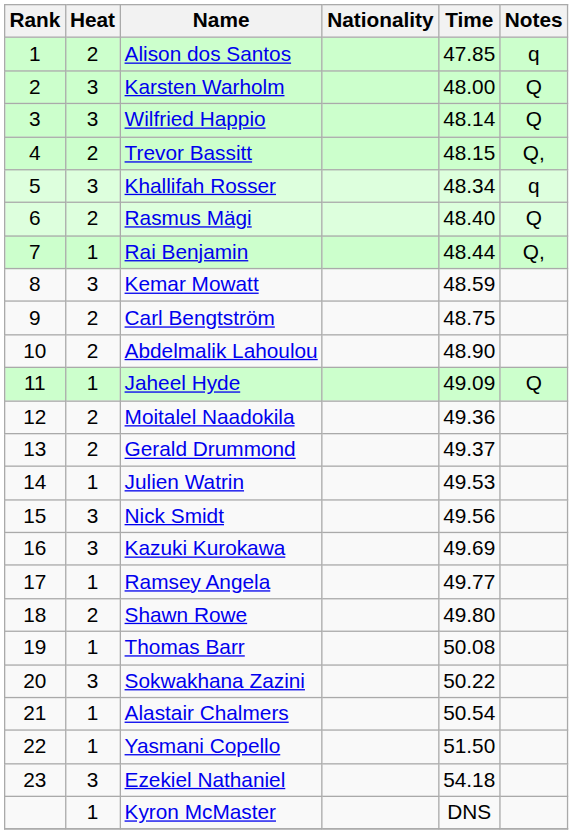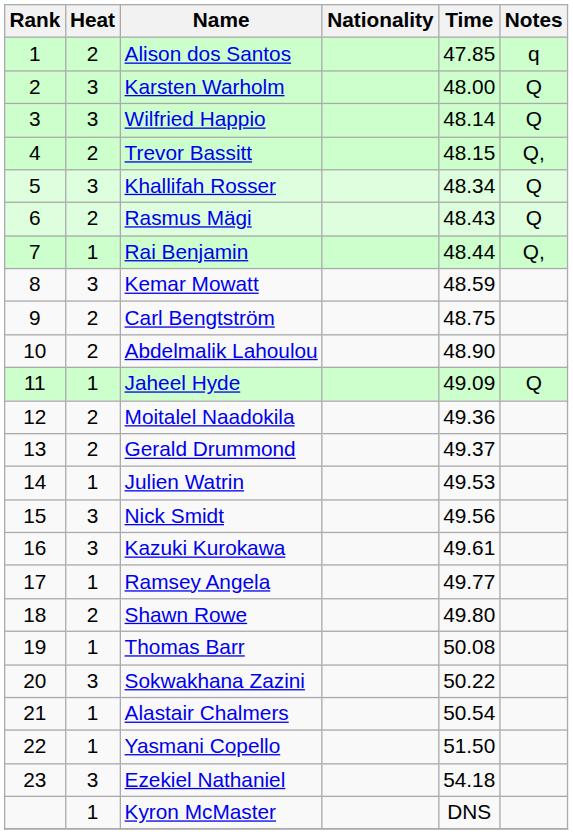 <table class="wikitable sortable" style="text-align:center">
 <tr>
 <th>Rank</th>
 <th>Heat</th>
 <th>Name</th>
 <th>Nationality</th>
 <th>Time</th>
 <th>Notes</th>
 </tr>
 <tr bgcolor=ccffcc>
 <td>1</td>
 <td>2</td>
 <td align=left><a href='#'>Alison dos Santos</a></td>
 <td align=left></td>
 <td>47.85</td>
 <td>q</td>
 </tr>
 <tr bgcolor=ccffcc>
 <td>2</td>
 <td>3</td>
 <td align=left><a href='#'>Karsten Warholm</a></td>
 <td align=left></td>
 <td>48.00</td>
 <td>Q</td>
 </tr>
 <tr bgcolor=ccffcc>
 <td>3</td>
 <td>3</td>
 <td align=left><a href='#'>Wilfried Happio</a></td>
 <td align=left></td>
 <td>48.14</td>
 <td>Q</td>
 </tr>
 <tr bgcolor=ccffcc>
 <td>4</td>
 <td>2</td>
 <td align=left><a href='#'>Trevor Bassitt</a></td>
 <td align=left></td>
 <td>48.15</td>
 <td>Q, </td>
 </tr>
 <tr bgcolor=ddffdd>
 <td>5</td>
 <td>3</td>
 <td align=left><a href='#'>Khallifah Rosser</a></td>
 <td align=left></td>
 <td>48.34</td>
-<td>q</td>
+<td>Q</td>
 </tr>
 <tr bgcolor=ddffdd>
 <td>6</td>
 <td>2</td>
 <td align=left><a href='#'>Rasmus Mägi</a></td>
 <td align=left></td>
-<td>48.40</td>
+<td>48.43</td>
 <td>Q</td>
 </tr>
 <tr bgcolor=ccffcc>
 <td>7</td>
 <td>1</td>
 <td align=left><a href='#'>Rai Benjamin</a></td>
 <td align=left></td>
 <td>48.44</td>
 <td>Q, </td>
 </tr>
 <tr>
 <td>8</td>
 <td>3</td>
 <td align=left><a href='#'>Kemar Mowatt</a></td>
 <td align=left></td>
 <td>48.59</td>
 <td></td>
 </tr>
 <tr>
 <td>9</td>
 <td>2</td>
 <td align=left><a href='#'>Carl Bengtström</a></td>
 <td align=left></td>
 <td>48.75</td>
 <td></td>
 </tr>
 <tr>
 <td>10</td>
 <td>2</td>
 <td align=left><a href='#'>Abdelmalik Lahoulou</a></td>
 <td align=left></td>
 <td>48.90</td>
 <td></td>
 </tr>
 <tr bgcolor=ccffcc>
 <td>11</td>
 <td>1</td>
 <td align=left><a href='#'>Jaheel Hyde</a></td>
 <td align=left></td>
 <td>49.09</td>
 <td>Q</td>
 </tr>
 <tr>
 <td>12</td>
 <td>2</td>
 <td align=left><a href='#'>Moitalel Naadokila</a></td>
 <td align=left></td>
 <td>49.36</td>
 <td></td>
 </tr>
 <tr>
 <td>13</td>
 <td>2</td>
 <td align=left><a href='#'>Gerald Drummond</a></td>
 <td align=left></td>
 <td>49.37</td>
 <td></td>
 </tr>
 <tr>
 <td>14</td>
 <td>1</td>
 <td align=left><a href='#'>Julien Watrin</a></td>
 <td align=left></td>
 <td>49.53</td>
 <td></td>
 </tr>
 <tr>
 <td>15</td>
 <td>3</td>
 <td align=left><a href='#'>Nick Smidt</a></td>
 <td align=left></td>
 <td>49.56</td>
 <td></td>
 </tr>
 <tr>
 <td>16</td>
 <td>3</td>
 <td align=left><a href='#'>Kazuki Kurokawa</a></td>
 <td align=left></td>
-<td>49.69</td>
+<td>49.61</td>
 <td></td>
 </tr>
 <tr>
 <td>17</td>
 <td>1</td>
 <td align=left><a href='#'>Ramsey Angela</a></td>
 <td align=left></td>
 <td>49.77</td>
 <td></td>
 </tr>
 <tr>
 <td>18</td>
 <td>2</td>
 <td align=left><a href='#'>Shawn Rowe</a></td>
 <td align=left></td>
 <td>49.80</td>
 <td></td>
 </tr>
 <tr>
 <td>19</td>
 <td>1</td>
 <td align=left><a href='#'>Thomas Barr</a></td>
 <td align=left></td>
 <td>50.08</td>
 <td></td>
 </tr>
 <tr>
 <td>20</td>
 <td>3</td>
 <td align=left><a href='#'>Sokwakhana Zazini</a></td>
 <td align=left></td>
 <td>50.22</td>
 <td></td>
 </tr>
 <tr>
 <td>21</td>
 <td>1</td>
 <td align=left><a href='#'>Alastair Chalmers</a></td>
 <td align=left></td>
 <td>50.54</td>
 <td></td>
 </tr>
 <tr>
 <td>22</td>
 <td>1</td>
 <td align=left><a href='#'>Yasmani Copello</a></td>
 <td align=left></td>
 <td>51.50</td>
 <td></td>
 </tr>
 <tr>
 <td>23</td>
 <td>3</td>
 <td align=left><a href='#'>Ezekiel Nathaniel</a></td>
 <td align=left></td>
 <td>54.18</td>
 <td></td>
 </tr>
 <tr>
 <td></td>
 <td>1</td>
 <td align=left><a href='#'>Kyron McMaster</a></td>
 <td align=left></td>
 <td>DNS</td>
 <td></td>
 </tr>
 <tr>
 </tr>
 </table>
